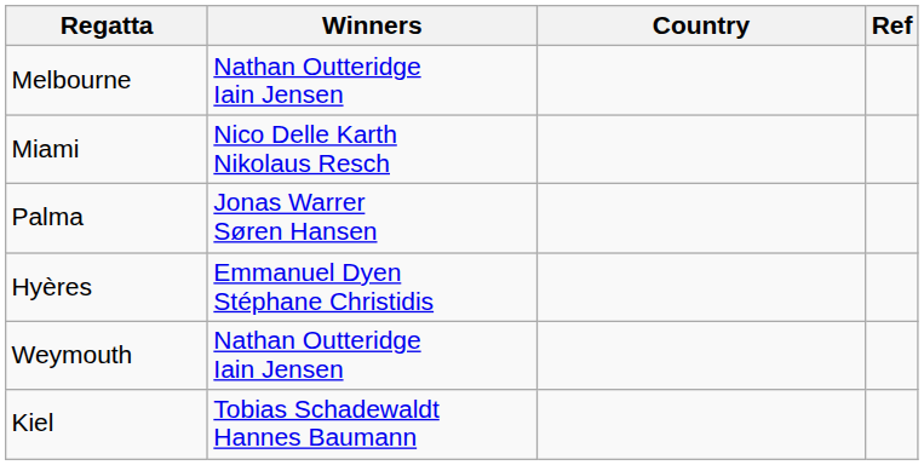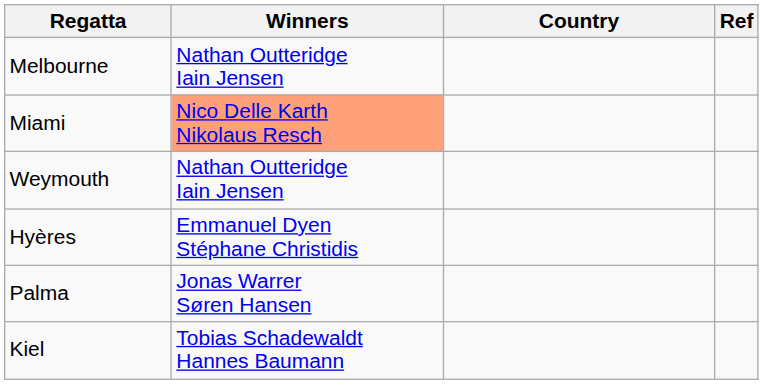 <table class="wikitable">
 <tr>
 <th width=120>Regatta</th>
 <th style="width:200px;">Winners</th>
 <th style="width:200px;">Country</th>
 <th>Ref</th>
 </tr>
 <tr>
 <td>Melbourne</td>
 <td><a href='#'>Nathan Outteridge</a><br><a href='#'>Iain Jensen</a></td>
 <td></td>
 <td></td>
 </tr>
 <tr>
 <td>Miami</td>
-<td><a href='#'>Nico Delle Karth</a><br><a href='#'>Nikolaus Resch</a></td>
+<td style="background: lightsalmon;"><a href='#'>Nico Delle Karth</a><br><a href='#'>Nikolaus Resch</a></td>
+<td></td>
+<td></td>
+</tr>
+<tr>
+<td>Weymouth</td>
+<td><a href='#'>Nathan Outteridge</a><br><a href='#'>Iain Jensen</a></td>
+<td></td>
+<td></td>
+</tr>
+<tr>
+<td>Hyères</td>
+<td><a href='#'>Emmanuel Dyen</a><br><a href='#'>Stéphane Christidis</a></td>
 <td></td>
 <td></td>
 </tr>
 <tr>
 <td>Palma</td>
 <td><a href='#'>Jonas Warrer</a><br><a href='#'>Søren Hansen</a></td>
 <td></td>
 <td></td>
 </tr>
 <tr>
-<td>Hyères</td>
-<td><a href='#'>Emmanuel Dyen</a><br><a href='#'>Stéphane Christidis</a></td>
-<td></td>
-<td></td>
-</tr>
-<tr>
-<td>Weymouth</td>
-<td><a href='#'>Nathan Outteridge</a><br><a href='#'>Iain Jensen</a></td>
-<td></td>
-<td></td>
-</tr>
-<tr>
 <td>Kiel</td>
 <td><a href='#'>Tobias Schadewaldt</a><br><a href='#'>Hannes Baumann</a></td>
 <td></td>
 <td></td>
 </tr>
 </table>
